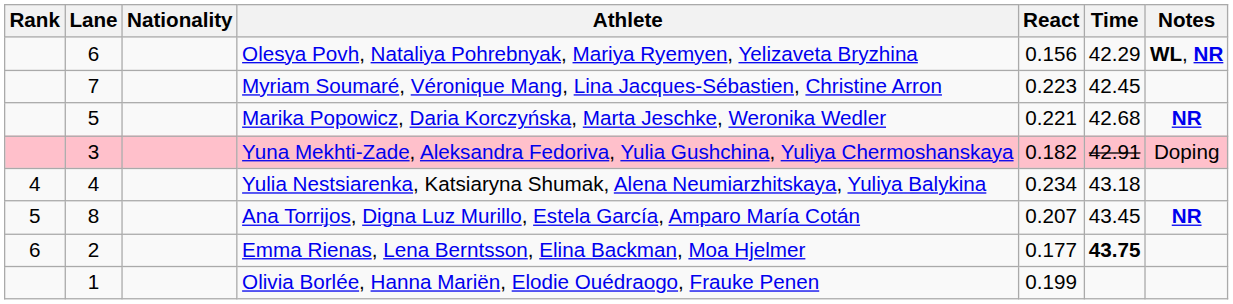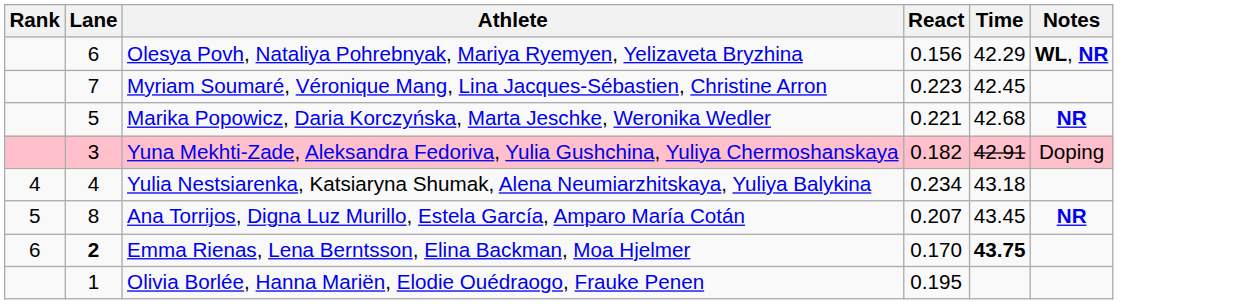 <table class="wikitable sortable" style="text-align:center">
 <tr>
 <th>Rank</th>
 <th>Lane</th>
-<th>Nationality</th>
 <th>Athlete</th>
 <th>React</th>
 <th>Time</th>
 <th>Notes</th>
 </tr>
 <tr>
 <td></td>
 <td>6</td>
-<td align=left></td>
 <td align=left><a href='#'>Olesya Povh</a>, <a href='#'>Nataliya Pohrebnyak</a>, <a href='#'>Mariya Ryemyen</a>, <a href='#'>Yelizaveta Bryzhina</a></td>
 <td>0.156</td>
 <td>42.29</td>
 <td><strong>WL</strong>, <strong><a href='#'>NR</a></strong></td>
 </tr>
 <tr>
 <td></td>
 <td>7</td>
-<td align=left></td>
 <td align=left><a href='#'>Myriam Soumaré</a>, <a href='#'>Véronique Mang</a>, <a href='#'>Lina Jacques-Sébastien</a>, <a href='#'>Christine Arron</a></td>
 <td>0.223</td>
 <td>42.45</td>
 <td></td>
 </tr>
 <tr>
 <td></td>
 <td>5</td>
-<td align=left></td>
 <td align=left><a href='#'>Marika Popowicz</a>, <a href='#'>Daria Korczyńska</a>, <a href='#'>Marta Jeschke</a>, <a href='#'>Weronika Wedler</a></td>
 <td>0.221</td>
 <td>42.68</td>
 <td><strong><a href='#'>NR</a></strong></td>
 </tr>
 <tr bgcolor=pink>
 <td></td>
 <td>3</td>
-<td align=left></td>
 <td align=left><a href='#'>Yuna Mekhti-Zade</a>, <a href='#'>Aleksandra Fedoriva</a>, <a href='#'>Yulia Gushchina</a>, <a href='#'>Yuliya Chermoshanskaya</a></td>
 <td>0.182</td>
 <td><s>42.91</s></td>
 <td>Doping</td>
 </tr>
 <tr>
 <td>4</td>
 <td>4</td>
-<td align=left></td>
 <td align=left><a href='#'>Yulia Nestsiarenka</a>, Katsiaryna Shumak, <a href='#'>Alena Neumiarzhitskaya</a>, <a href='#'>Yuliya Balykina</a></td>
 <td>0.234</td>
 <td>43.18</td>
 <td></td>
 </tr>
 <tr>
 <td>5</td>
 <td>8</td>
-<td align=left></td>
 <td align=left><a href='#'>Ana Torrijos</a>, <a href='#'>Digna Luz Murillo</a>, <a href='#'>Estela García</a>, <a href='#'>Amparo María Cotán</a></td>
 <td>0.207</td>
 <td>43.45</td>
 <td><strong><a href='#'>NR</a></strong></td>
 </tr>
 <tr>
 <td>6</td>
-<td>2</td>
-<td align=left></td>
+<td><strong>2</strong></td>
 <td align=left><a href='#'>Emma Rienas</a>, <a href='#'>Lena Berntsson</a>, <a href='#'>Elina Backman</a>, <a href='#'>Moa Hjelmer</a></td>
-<td>0.177</td>
+<td>0.170</td>
 <td><strong>43.75</strong></td>
 <td></td>
 </tr>
 <tr>
 <td></td>
 <td>1</td>
-<td align=left></td>
 <td align=left><a href='#'>Olivia Borlée</a>, <a href='#'>Hanna Mariën</a>, <a href='#'>Elodie Ouédraogo</a>, <a href='#'>Frauke Penen</a></td>
-<td>0.199</td>
+<td>0.195</td>
 <td></td>
 <td></td>
 </tr>
 </table>
